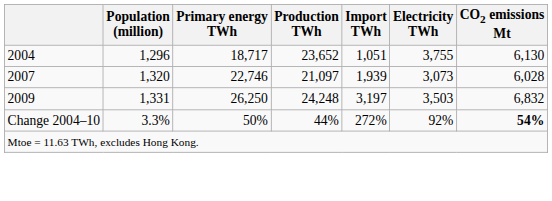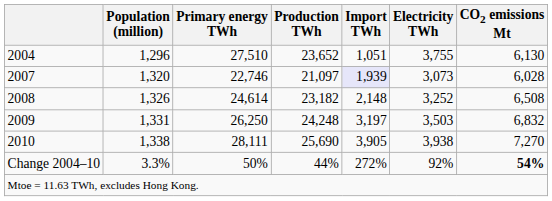 <table class="wikitable" style="text-align:right">
 <tr>
 <th></th>
 <th>Population<br> (million)</th>
 <th>Primary energy<br> TWh</th>
 <th>Production<br> TWh</th>
 <th>Import<br> TWh</th>
 <th>Electricity<br> TWh</th>
 <th>CO<sub>2</sub> emissions<br> Mt</th>
 </tr>
 <tr>
 <td align="left">2004</td>
 <td>1,296</td>
-<td>18,717</td>
+<td>27,510</td>
 <td>23,652</td>
 <td>1,051</td>
 <td>3,755</td>
 <td>6,130</td>
 </tr>
 <tr>
 <td align="left">2007</td>
 <td>1,320</td>
 <td>22,746</td>
 <td>21,097</td>
-<td>1,939</td>
+<td style="background: lavender;">1,939</td>
 <td>3,073</td>
 <td>6,028</td>
+</tr>
+<tr>
+<td align="left">2008</td>
+<td>1,326</td>
+<td>24,614</td>
+<td>23,182</td>
+<td>2,148</td>
+<td>3,252</td>
+<td>6,508</td>
 </tr>
 <tr>
 <td align="left">2009</td>
 <td>1,331</td>
 <td>26,250</td>
 <td>24,248</td>
 <td>3,197</td>
 <td>3,503</td>
 <td>6,832</td>
+</tr>
+<tr>
+<td align="left">2010</td>
+<td>1,338</td>
+<td>28,111</td>
+<td>25,690</td>
+<td>3,905</td>
+<td>3,938</td>
+<td>7,270</td>
 </tr>
 <tr>
 <td align="left">Change 2004–10</td>
 <td>3.3%</td>
 <td>50%</td>
 <td>44%</td>
 <td>272%</td>
 <td>92%</td>
 <td><strong>54%</strong></td>
 </tr>
 <tr>
 <td align="left" colspan=7><small> Mtoe = 11.63 TWh, excludes Hong Kong.</small></td>
 </tr>
 </table>
